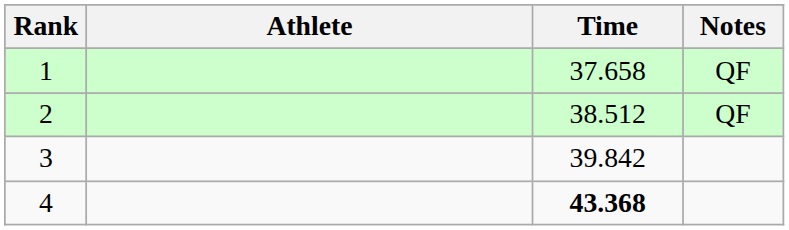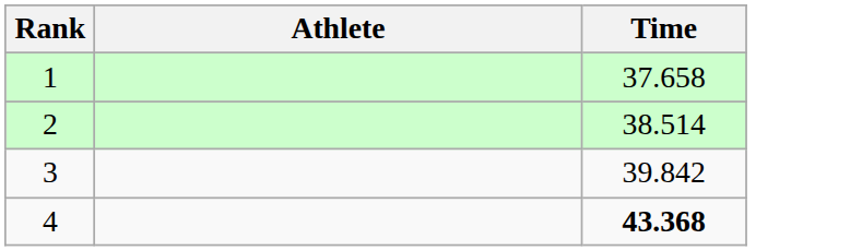 <table class=wikitable style="text-align:center">
 <tr>
 <th width=40>Rank</th>
 <th width=250>Athlete</th>
 <th width=80>Time</th>
-<th width=50>Notes</th>
 </tr>
 <tr bgcolor="ccffcc">
 <td>1</td>
 <td align=left></td>
 <td>37.658</td>
-<td>QF</td>
 </tr>
 <tr bgcolor="ccffcc">
 <td>2</td>
 <td align=left></td>
-<td>38.512</td>
-<td>QF</td>
+<td>38.514</td>
 </tr>
 <tr>
 <td>3</td>
 <td align=left></td>
 <td>39.842</td>
-<td></td>
 </tr>
 <tr>
 <td>4</td>
 <td align=left></td>
 <td><strong>43.368</strong></td>
-<td></td>
 </tr>
 </table>
